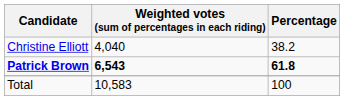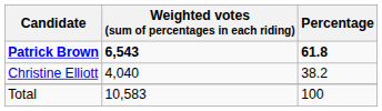 <table class="wikitable">
 <tr>
 <th>Candidate</th>
 <th>Weighted votes<br><small>(sum of percentages in each riding)</small></th>
 <th>Percentage</th>
 </tr>
 <tr>
+<td><strong><a href='#'>Patrick Brown</a></strong></td>
+<td><strong>6,543</strong></td>
+<td><strong>61.8</strong></td>
+</tr>
+<tr>
 <td><a href='#'>Christine Elliott</a></td>
 <td>4,040</td>
 <td>38.2</td>
-</tr>
-<tr>
-<td><strong><a href='#'>Patrick Brown</a></strong></td>
-<td><strong>6,543</strong></td>
-<td><strong>61.8</strong></td>
 </tr>
 <tr>
 </tr>
 <tr>
 <td>Total</td>
 <td>10,583</td>
 <td>100</td>
 </tr>
 </table>
